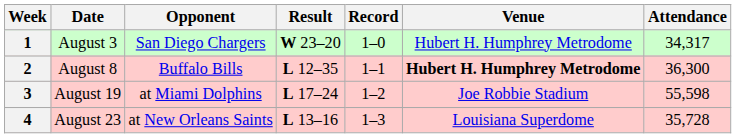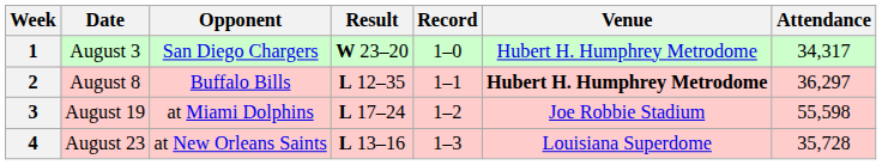 <table class="wikitable" style="text-align:center">
 <tr>
 <th>Week</th>
 <th>Date</th>
 <th>Opponent</th>
 <th>Result</th>
 <th>Record</th>
 <th>Venue</th>
 <th>Attendance</th>
 </tr>
 <tr style="background:#cfc">
 <th>1</th>
 <td>August 3</td>
 <td><a href='#'>San Diego Chargers</a></td>
 <td><strong>W</strong> 23–20 </td>
 <td>1–0</td>
 <td><a href='#'>Hubert H. Humphrey Metrodome</a></td>
 <td>34,317</td>
 </tr>
 <tr style="background:#fcc">
 <th>2</th>
 <td>August 8</td>
 <td><a href='#'>Buffalo Bills</a></td>
 <td><strong>L</strong> 12–35</td>
 <td>1–1</td>
 <td><strong>Hubert H. Humphrey Metrodome</strong></td>
-<td>36,300</td>
+<td>36,297</td>
 </tr>
 <tr style="background:#fcc">
 <th>3</th>
 <td>August 19</td>
 <td>at <a href='#'>Miami Dolphins</a></td>
 <td><strong>L</strong> 17–24</td>
 <td>1–2</td>
 <td><a href='#'>Joe Robbie Stadium</a></td>
 <td>55,598</td>
 </tr>
 <tr style="background:#fcc">
 <th>4</th>
 <td>August 23</td>
 <td>at <a href='#'>New Orleans Saints</a></td>
 <td><strong>L</strong> 13–16</td>
 <td>1–3</td>
 <td><a href='#'>Louisiana Superdome</a></td>
 <td>35,728</td>
 </tr>
 </table>
